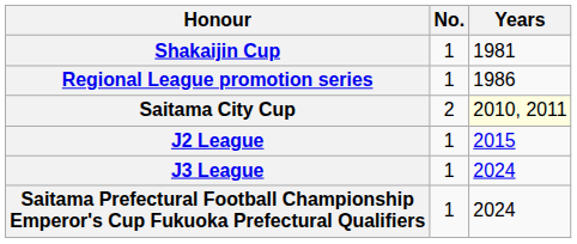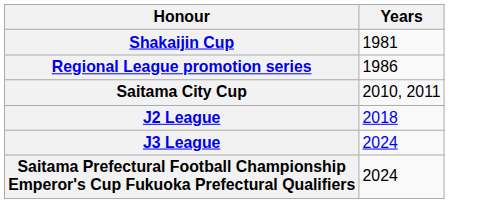 <table class="wikitable plainrowheaders">
 <tr>
 <th scope=col>Honour</th>
-<th scope=col>No.</th>
 <th scope=col>Years</th>
 </tr>
 <tr>
 <th scope=row><a href='#'>Shakaijin Cup</a></th>
-<td style="text-align:center">1</td>
 <td>1981</td>
 </tr>
 <tr>
 <th scope=row><a href='#'>Regional League promotion series</a></th>
-<td style="text-align:center">1</td>
 <td>1986</td>
 </tr>
 <tr>
 <th scope="row">Saitama City Cup</th>
-<td style="text-align:center">2</td>
-<td style="background: lightyellow;">2010, 2011</td>
+<td>2010, 2011</td>
 </tr>
 <tr>
 <th scope=row><a href='#'>J2 League</a></th>
-<td style="text-align:center">1</td>
-<td><a href='#'>2015</a></td>
+<td><a href='#'>2018</a></td>
 </tr>
 <tr>
 <th scope="row"><a href='#'>J3 League</a></th>
-<td style="text-align:center">1</td>
 <td><a href='#'>2024</a></td>
 </tr>
 <tr>
 <th scope="row">Saitama Prefectural Football Championship <br> Emperor's Cup Fukuoka Prefectural Qualifiers</th>
-<td style="text-align:center">1</td>
 <td>2024</td>
 </tr>
 </table>
